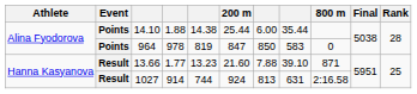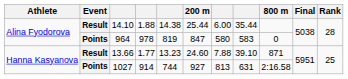 <table class=wikitable style="font-size:90%;">
 <tr>
 <th>Athlete</th>
 <th>Event</th>
 <th></th>
 <th></th>
 <th></th>
 <th>200 m</th>
 <th></th>
 <th></th>
 <th>800 m</th>
 <th>Final</th>
 <th>Rank</th>
 </tr>
 <tr align=center>
 <td rowspan=2 align=left><a href='#'>Alina Fyodorova</a></td>
-<th style="font-size:95%">Points</th>
+<th style="font-size:95%">Result</th>
 <td>14.10</td>
 <td>1.88</td>
 <td>14.38</td>
 <td>25.44</td>
 <td>6.00</td>
 <td>35.44</td>
 <td></td>
 <td rowspan=2>5038</td>
 <td rowspan=2>28</td>
 </tr>
 <tr align=center>
 <th style="font-size:95%">Points</th>
 <td>964</td>
 <td>978</td>
 <td>819</td>
 <td>847</td>
-<td>850</td>
+<td>580</td>
 <td>583</td>
 <td>0</td>
 </tr>
 <tr align=center>
 <td rowspan=2 align=left><a href='#'>Hanna Kasyanova</a></td>
 <th style="font-size:95%">Result</th>
 <td>13.66</td>
 <td>1.77</td>
 <td>13.23</td>
-<td>21.60</td>
+<td>24.60</td>
 <td>7.88</td>
 <td>39.10</td>
 <td>871</td>
 <td rowspan=2>5951</td>
 <td rowspan=2>25</td>
 </tr>
 <tr align=center>
-<th style="font-size:95%">Result</th>
+<th style="font-size:95%">Points</th>
 <td>1027</td>
 <td>914</td>
 <td>744</td>
-<td>924</td>
+<td>927</td>
 <td>813</td>
 <td>631</td>
 <td>2:16.58</td>
 </tr>
 </table>
